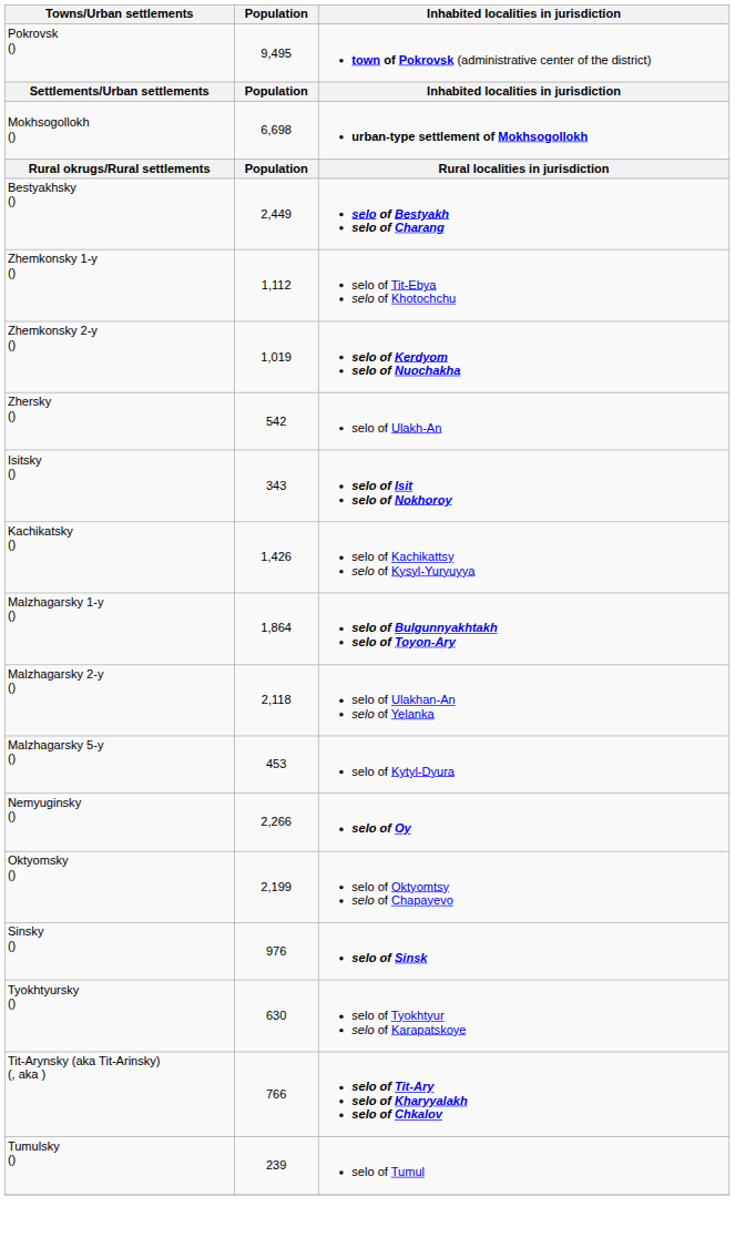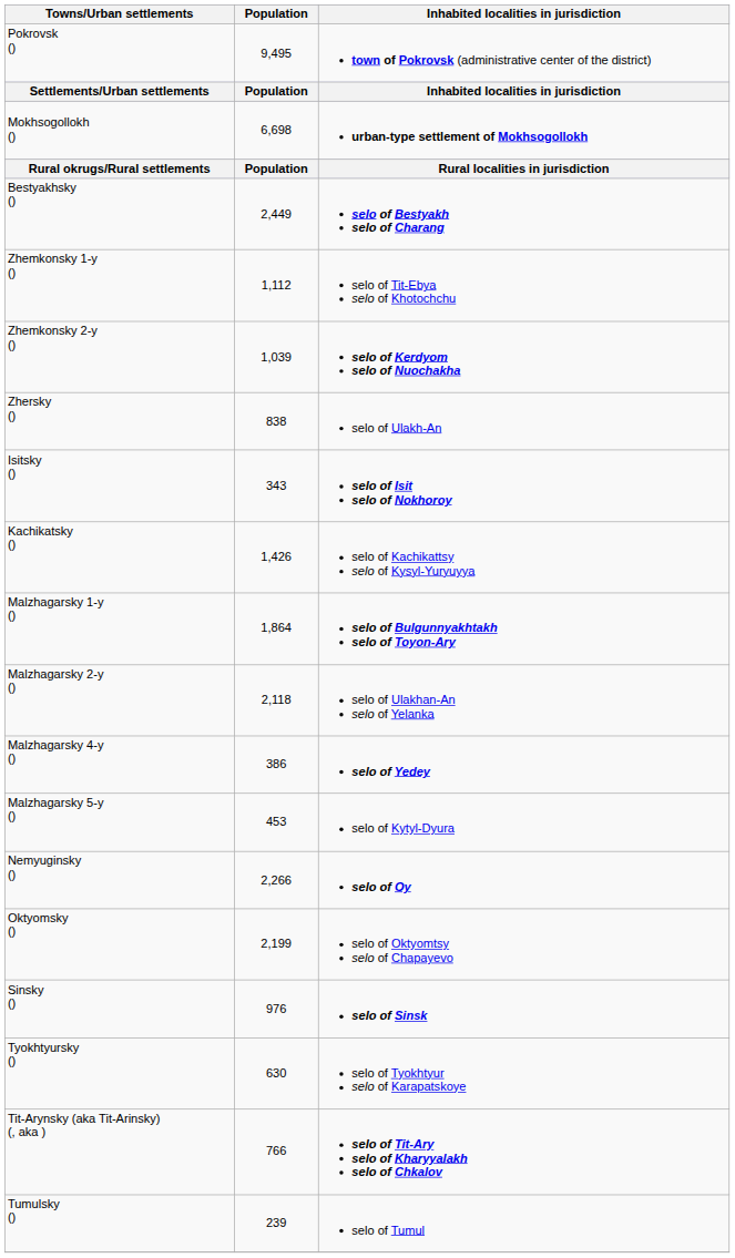 <table class="wikitable" style="width:75%">
 <tr bgcolor="#CCCCFF" align="left">
 <th>Towns/Urban settlements</th>
 <th>Population</th>
 <th>Inhabited localities in jurisdiction</th>
 </tr>
 <tr>
 <td valign="top">Pokrovsk<br>()</td>
 <td align="center">9,495</td>
 <td><br><ul><li><strong><a href='#'>town</a> of <a href='#'>Pokrovsk</a></strong> (administrative center of the district)</li></ul></td>
 </tr>
 <tr bgcolor="#CCCCFF" align="left">
 <th>Settlements/Urban settlements</th>
 <th>Population</th>
 <th>Inhabited localities in jurisdiction</th>
 </tr>
 <tr>
 <td valign="center">Mokhsogollokh<br>()</td>
 <td align="center">6,698</td>
 <td><br><ul><li><strong>urban-type settlement of <a href='#'>Mokhsogollokh</a></strong></li></ul></td>
 </tr>
 <tr bgcolor="#CCCCFF" align="left">
 <th>Rural okrugs/Rural settlements</th>
 <th>Population</th>
 <th>Rural localities in jurisdiction</th>
 </tr>
 <tr>
 <td valign="top">Bestyakhsky<br>()</td>
 <td align="center">2,449</td>
 <td><br><ul><li><strong><em><a href='#'>selo</a><em> of <a href='#'>Bestyakh</a><strong></li><li></em>selo<em> of <a href='#'>Charang</a></li></ul></td>
 </tr>
 <tr>
 <td valign="top">Zhemkonsky 1-y<br>()</td>
 <td align="center">1,112</td>
 <td><br><ul><li></em></strong>selo</em> of <a href='#'>Tit-Ebya</a></strong></li><li><em>selo</em> of <a href='#'>Khotochchu</a></li></ul></td>
 </tr>
 <tr>
 <td valign="top">Zhemkonsky 2-y<br>()</td>
-<td align="center">1,019</td>
+<td align="center">1,039</td>
 <td><br><ul><li><strong><em>selo<em> of <a href='#'>Kerdyom</a><strong></li><li></em>selo<em> of <a href='#'>Nuochakha</a></li></ul></td>
 </tr>
 <tr>
 <td valign="top">Zhersky<br>()</td>
-<td align="center">542</td>
+<td align="center">838</td>
 <td><br><ul><li></em></strong>selo</em> of <a href='#'>Ulakh-An</a></strong></li></ul></td>
 </tr>
 <tr>
 <td valign="top">Isitsky<br>()</td>
 <td align="center">343</td>
 <td><br><ul><li><strong><em>selo<em> of <a href='#'>Isit</a><strong></li><li></em>selo<em> of <a href='#'>Nokhoroy</a></li></ul></td>
 </tr>
 <tr>
 <td valign="top">Kachikatsky<br>()</td>
 <td align="center">1,426</td>
 <td><br><ul><li></em></strong>selo</em> of <a href='#'>Kachikattsy</a></strong></li><li><em>selo</em> of <a href='#'>Kysyl-Yuryuyya</a></li></ul></td>
 </tr>
 <tr>
 <td valign="top">Malzhagarsky 1-y<br>()</td>
 <td align="center">1,864</td>
 <td><br><ul><li><strong><em>selo<em> of <a href='#'>Bulgunnyakhtakh</a><strong></li><li></em>selo<em> of <a href='#'>Toyon-Ary</a></li></ul></td>
 </tr>
 <tr>
 <td valign="top">Malzhagarsky 2-y<br>()</td>
 <td align="center">2,118</td>
 <td><br><ul><li></em></strong>selo</em> of <a href='#'>Ulakhan-An</a></strong></li><li><em>selo</em> of <a href='#'>Yelanka</a></li></ul></td>
+</tr>
+<tr>
+<td valign="top">Malzhagarsky 4-y<br>()</td>
+<td align="center">386</td>
+<td><br><ul><li><strong><em>selo<em> of <a href='#'>Yedey</a><strong></li></ul></td>
 </tr>
 <tr>
 <td valign="top">Malzhagarsky 5-y<br>()</td>
 <td align="center">453</td>
 <td><br><ul><li></em></strong>selo</em> of <a href='#'>Kytyl-Dyura</a></strong></li></ul></td>
 </tr>
 <tr>
 <td valign="top">Nemyuginsky<br>()</td>
 <td align="center">2,266</td>
 <td><br><ul><li><strong><em>selo<em> of <a href='#'>Oy</a><strong></li></ul></td>
 </tr>
 <tr>
 <td valign="top">Oktyomsky<br>()</td>
 <td align="center">2,199</td>
 <td><br><ul><li></em></strong>selo</em> of <a href='#'>Oktyomtsy</a></strong></li><li><em>selo</em> of <a href='#'>Chapayevo</a></li></ul></td>
 </tr>
 <tr>
 <td valign="top">Sinsky<br>()</td>
 <td align="center">976</td>
 <td><br><ul><li><strong><em>selo<em> of <a href='#'>Sinsk</a><strong></li></ul></td>
 </tr>
 <tr>
 <td valign="top">Tyokhtyursky<br>()</td>
 <td align="center">630</td>
 <td><br><ul><li></em></strong>selo</em> of <a href='#'>Tyokhtyur</a></strong></li><li><em>selo</em> of <a href='#'>Karapatskoye</a></li></ul></td>
 </tr>
 <tr>
 <td valign="top">Tit-Arynsky (aka Tit-Arinsky)<br>(, aka )</td>
 <td align="center">766</td>
 <td><br><ul><li><strong><em>selo<em> of <a href='#'>Tit-Ary</a><strong></li><li></em>selo<em> of <a href='#'>Kharyyalakh</a></li><li></em>selo<em> of <a href='#'>Chkalov</a></li></ul></td>
 </tr>
 <tr>
 <td valign="top">Tumulsky<br>()</td>
 <td align="center">239</td>
 <td><br><ul><li></em></strong>selo</em> of <a href='#'>Tumul</a></strong></li></ul></td>
 </tr>
 <tr>
 </tr>
 </table>
